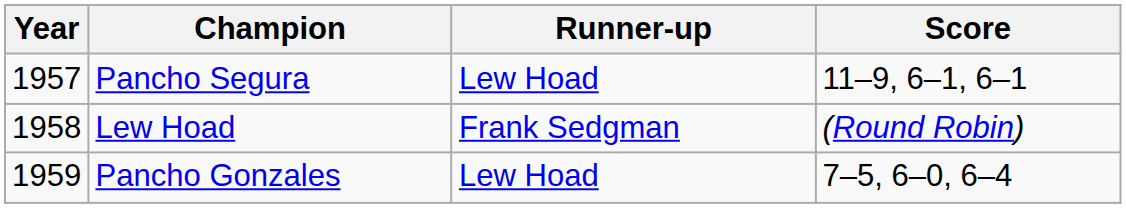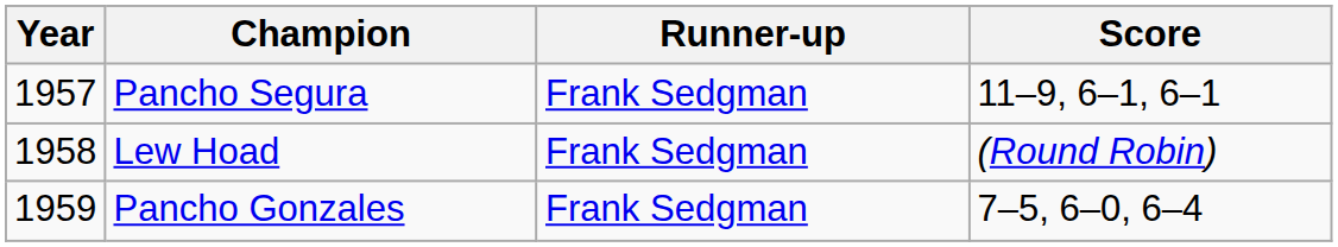 <table class="wikitable">
 <tr>
 <th>Year</th>
 <th style="width:180px">Champion</th>
 <th style="width:180px">Runner-up</th>
 <th style="width:150px">Score</th>
 </tr>
 <tr>
 <td>1957</td>
 <td> <a href='#'>Pancho Segura</a></td>
-<td> <a href='#'>Lew Hoad</a></td>
+<td> <a href='#'>Frank Sedgman</a></td>
 <td>11–9, 6–1, 6–1</td>
 </tr>
 <tr>
 <td>1958</td>
 <td> <a href='#'>Lew Hoad</a></td>
 <td> <a href='#'>Frank Sedgman</a></td>
 <td><em>(<a href='#'>Round Robin</a>)</em></td>
 </tr>
 <tr>
 <td>1959</td>
 <td> <a href='#'>Pancho Gonzales</a></td>
-<td> <a href='#'>Lew Hoad</a></td>
+<td> <a href='#'>Frank Sedgman</a></td>
 <td>7–5, 6–0, 6–4</td>
 </tr>
 </table>
